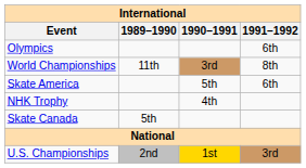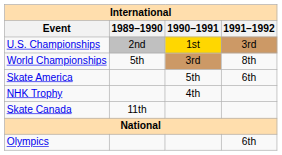 <table class="wikitable" style="text-align:center">
 <tr>
 <th style="background-color: #ffdead; " colspan=4 align=center><strong>International</strong></th>
 </tr>
 <tr>
 <th>Event</th>
 <th>1989–1990</th>
 <th>1990–1991</th>
 <th>1991–1992</th>
 </tr>
 <tr>
-<td align=left><a href='#'>Olympics</a></td>
-<td></td>
-<td></td>
-<td>6th</td>
+<td align=left><a href='#'>U.S. Championships</a></td>
+<td bgcolor=silver>2nd</td>
+<td bgcolor=gold>1st</td>
+<td bgcolor=cc9966>3rd</td>
 </tr>
 <tr>
 <td align=left><a href='#'>World Championships</a></td>
-<td>11th</td>
+<td>5th</td>
 <td bgcolor=cc9966>3rd</td>
 <td>8th</td>
 </tr>
 <tr>
 <td align=left><a href='#'>Skate America</a></td>
 <td></td>
 <td>5th</td>
 <td>6th</td>
 </tr>
 <tr>
 <td align=left><a href='#'>NHK Trophy</a></td>
 <td></td>
 <td>4th</td>
 <td></td>
 </tr>
 <tr>
 <td align=left><a href='#'>Skate Canada</a></td>
-<td>5th</td>
+<td>11th</td>
 <td></td>
 <td></td>
 </tr>
 <tr>
 <th style="background-color: #ffdead; " colspan=4 align=center><strong>National</strong></th>
 </tr>
 <tr>
-<td align=left><a href='#'>U.S. Championships</a></td>
-<td bgcolor=silver>2nd</td>
-<td bgcolor=gold>1st</td>
-<td bgcolor=cc9966>3rd</td>
+<td align=left><a href='#'>Olympics</a></td>
+<td></td>
+<td></td>
+<td>6th</td>
 </tr>
 </table>
